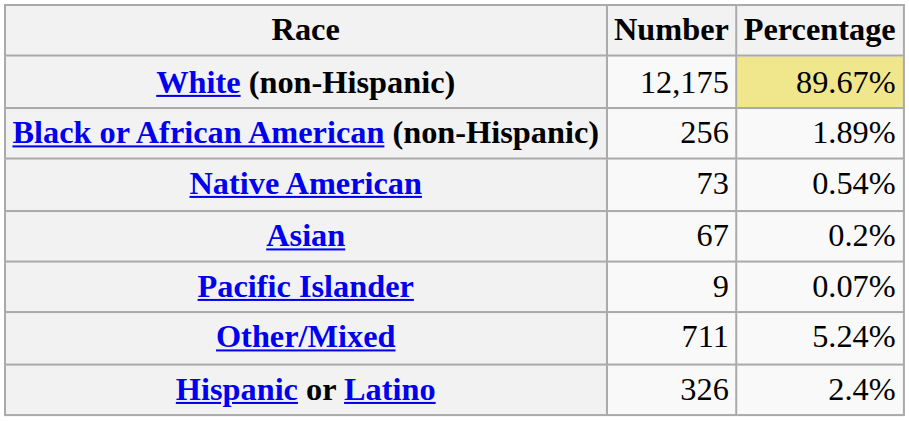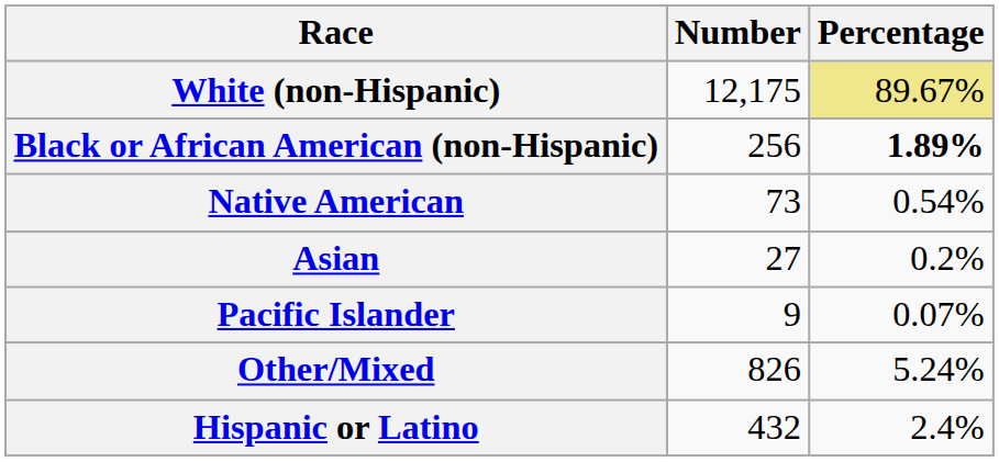 <table class="wikitable" style="text-align:right">
 <tr>
 <th scope="col">Race</th>
 <th scope="col">Number</th>
 <th scope="col">Percentage</th>
 </tr>
 <tr>
 <th scope="row"><a href='#'>White</a> (non-Hispanic)</th>
 <td>12,175</td>
 <td style="background: khaki;">89.67%</td>
 </tr>
 <tr>
 <th scope="row"><a href='#'>Black or African American</a> (non-Hispanic)</th>
 <td>256</td>
-<td>1.89%</td>
+<td><strong>1.89%</strong></td>
 </tr>
 <tr>
 <th scope="row"><a href='#'>Native American</a></th>
 <td>73</td>
 <td>0.54%</td>
 </tr>
 <tr>
 <th scope="row"><a href='#'>Asian</a></th>
-<td>67</td>
+<td>27</td>
 <td>0.2%</td>
 </tr>
 <tr>
 <th scope="row"><a href='#'>Pacific Islander</a></th>
 <td>9</td>
 <td>0.07%</td>
 </tr>
 <tr>
 <th scope="row"><a href='#'>Other/Mixed</a></th>
-<td>711</td>
+<td>826</td>
 <td>5.24%</td>
 </tr>
 <tr>
 <th scope="row"><a href='#'>Hispanic</a> or <a href='#'>Latino</a></th>
-<td>326</td>
+<td>432</td>
 <td>2.4%</td>
 </tr>
 </table>
